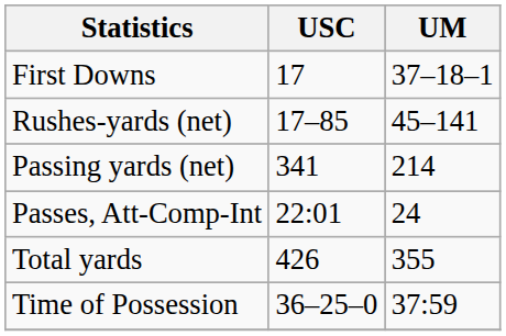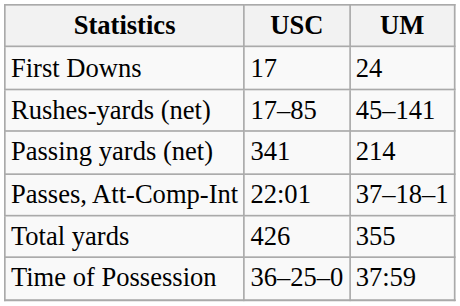 <table class="wikitable">
 <tr>
 <th>Statistics</th>
 <th>USC</th>
 <th>UM</th>
 </tr>
 <tr>
 <td>First Downs</td>
 <td>17</td>
-<td>37–18–1</td>
+<td>24</td>
 </tr>
 <tr>
 <td>Rushes-yards (net)</td>
 <td>17–85</td>
 <td>45–141</td>
 </tr>
 <tr>
 <td>Passing yards (net)</td>
 <td>341</td>
 <td>214</td>
 </tr>
 <tr>
 <td>Passes, Att-Comp-Int</td>
 <td>22:01</td>
-<td>24</td>
+<td>37–18–1</td>
 </tr>
 <tr>
 <td>Total yards</td>
 <td>426</td>
 <td>355</td>
 </tr>
 <tr>
 <td>Time of Possession</td>
 <td>36–25–0</td>
 <td>37:59</td>
 </tr>
 <tr>
 </tr>
 </table>
